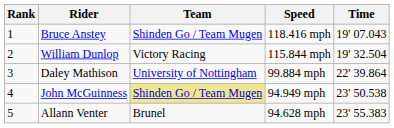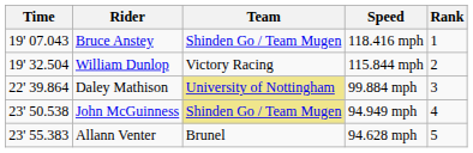 <table class="wikitable" style="font-size: 95%;">
 <tr style="background:#efefef;">
-<th>Rank</th>
+<th>Time</th>
 <th>Rider</th>
 <th>Team</th>
 <th>Speed</th>
-<th>Time</th>
+<th>Rank</th>
 </tr>
 <tr>
-<td>1</td>
+<td>19' 07.043</td>
 <td> <a href='#'>Bruce Anstey</a></td>
 <td><a href='#'>Shinden Go / Team Mugen</a></td>
 <td>118.416 mph</td>
-<td>19' 07.043</td>
+<td>1</td>
 </tr>
 <tr>
-<td>2</td>
+<td>19' 32.504</td>
 <td> <a href='#'>William Dunlop</a></td>
 <td>Victory Racing</td>
 <td>115.844 mph</td>
-<td>19' 32.504</td>
+<td>2</td>
 </tr>
 <tr>
+<td>22' 39.864</td>
+<td> Daley Mathison</td>
+<td style="background: khaki;"><a href='#'>University of Nottingham</a></td>
+<td>99.884 mph</td>
 <td>3</td>
-<td> Daley Mathison</td>
-<td><a href='#'>University of Nottingham</a></td>
-<td>99.884 mph</td>
-<td>22' 39.864</td>
 </tr>
 <tr>
-<td>4</td>
+<td>23' 50.538</td>
 <td> <a href='#'>John McGuinness</a></td>
 <td style="background: khaki;"><a href='#'>Shinden Go / Team Mugen</a></td>
 <td>94.949 mph</td>
-<td>23' 50.538</td>
+<td>4</td>
 </tr>
 <tr>
-<td>5</td>
+<td>23' 55.383</td>
 <td> Allann Venter</td>
 <td>Brunel</td>
 <td>94.628 mph</td>
-<td>23' 55.383</td>
+<td>5</td>
 </tr>
 </table>
